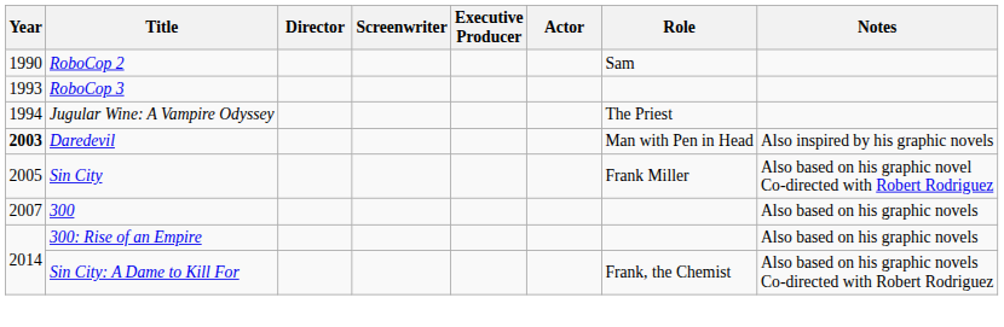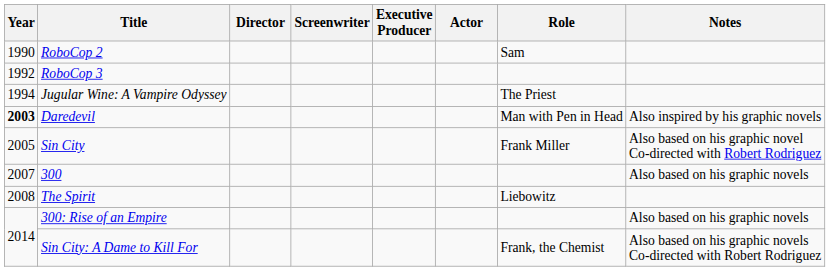 <table class="wikitable sortable">
 <tr>
 <th>Year</th>
 <th>Title</th>
 <th width=65>Director</th>
 <th width=65>Screenwriter</th>
 <th width=65>Executive Producer</th>
 <th width=65>Actor</th>
 <th>Role</th>
 <th>Notes</th>
 </tr>
 <tr>
 <td>1990</td>
 <td><em><a href='#'>RoboCop 2</a></em></td>
 <td></td>
 <td></td>
 <td></td>
 <td></td>
 <td>Sam</td>
 <td></td>
 </tr>
 <tr>
-<td>1993</td>
+<td>1992</td>
 <td><em><a href='#'>RoboCop 3</a></em></td>
 <td></td>
 <td></td>
 <td></td>
 <td></td>
 <td></td>
 <td></td>
 </tr>
 <tr>
 <td>1994</td>
 <td><em>Jugular Wine: A Vampire Odyssey</em></td>
 <td></td>
 <td></td>
 <td></td>
 <td></td>
 <td>The Priest</td>
 <td></td>
 </tr>
 <tr>
 <td><strong>2003</strong></td>
 <td><em><a href='#'>Daredevil</a></em></td>
 <td></td>
 <td></td>
 <td></td>
 <td></td>
 <td>Man with Pen in Head</td>
 <td>Also inspired by his graphic novels</td>
 </tr>
 <tr>
 <td>2005</td>
 <td><em><a href='#'>Sin City</a></em></td>
 <td></td>
 <td></td>
 <td></td>
 <td></td>
 <td>Frank Miller</td>
 <td>Also based on his graphic novel<br>Co-directed with <a href='#'>Robert Rodriguez</a></td>
 </tr>
 <tr>
 <td>2007</td>
 <td><em><a href='#'>300</a></em></td>
 <td></td>
 <td></td>
 <td></td>
 <td></td>
 <td></td>
 <td>Also based on his graphic novels</td>
 </tr>
 <tr>
+<td>2008</td>
+<td><em><a href='#'>The Spirit</a></em></td>
+<td></td>
+<td></td>
+<td></td>
+<td></td>
+<td>Liebowitz</td>
+<td></td>
+</tr>
+<tr>
 <td rowspan=2>2014</td>
 <td><em><a href='#'>300: Rise of an Empire</a></em></td>
 <td></td>
 <td></td>
 <td></td>
 <td></td>
 <td></td>
 <td>Also based on his graphic novels</td>
 </tr>
 <tr>
 <td><em><a href='#'>Sin City: A Dame to Kill For</a></em></td>
 <td></td>
 <td></td>
 <td></td>
 <td></td>
 <td>Frank, the Chemist</td>
 <td>Also based on his graphic novels<br>Co-directed with Robert Rodriguez</td>
 </tr>
 </table>
